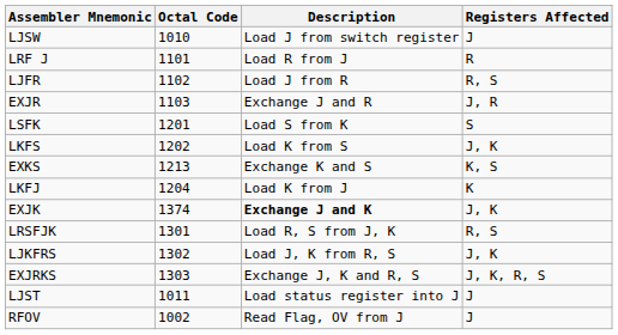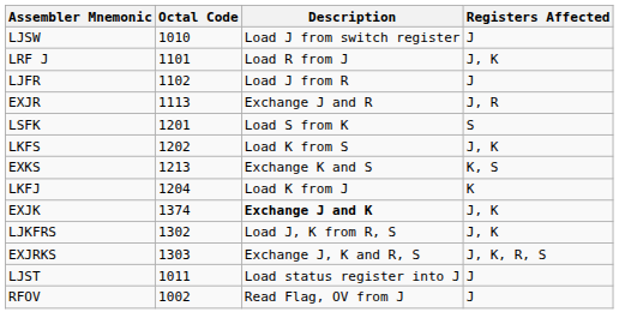 <table class="wikitable">
 <tr>
 <th>Assembler Mnemonic</th>
 <th>Octal Code</th>
 <th>Description</th>
 <th>Registers Affected</th>
 </tr>
 <tr>
 <td>LJSW</td>
 <td>1010</td>
 <td>Load J from switch register</td>
 <td>J</td>
 </tr>
 <tr>
 <td>LRF J</td>
 <td>1101</td>
 <td>Load R from J</td>
-<td>R</td>
+<td>J, K</td>
 </tr>
 <tr>
 <td>LJFR</td>
 <td>1102</td>
 <td>Load J from R</td>
-<td>R, S</td>
+<td>J</td>
 </tr>
 <tr>
 <td>EXJR</td>
-<td>1103</td>
+<td>1113</td>
 <td>Exchange J and R</td>
 <td>J, R</td>
 </tr>
 <tr>
 <td>LSFK</td>
 <td>1201</td>
 <td>Load S from K</td>
 <td>S</td>
 </tr>
 <tr>
 <td>LKFS</td>
 <td>1202</td>
 <td>Load K from S</td>
 <td>J, K</td>
 </tr>
 <tr>
 <td>EXKS</td>
 <td>1213</td>
 <td>Exchange K and S</td>
 <td>K, S</td>
 </tr>
 <tr>
 <td>LKFJ</td>
 <td>1204</td>
 <td>Load K from J</td>
 <td>K</td>
 </tr>
 <tr>
 <td>EXJK</td>
 <td>1374</td>
 <td><strong>Exchange J and K</strong></td>
 <td>J, K</td>
 </tr>
 <tr>
-<td>LRSFJK</td>
-<td>1301</td>
-<td>Load R, S from J, K</td>
-<td>R, S</td>
-</tr>
-<tr>
 <td>LJKFRS</td>
 <td>1302</td>
 <td>Load J, K from R, S</td>
 <td>J, K</td>
 </tr>
 <tr>
 <td>EXJRKS</td>
 <td>1303</td>
 <td>Exchange J, K and R, S</td>
 <td>J, K, R, S</td>
 </tr>
 <tr>
 <td>LJST</td>
 <td>1011</td>
 <td>Load status register into J</td>
 <td>J</td>
 </tr>
 <tr>
 <td>RFOV</td>
 <td>1002</td>
 <td>Read Flag, OV from J</td>
 <td>J</td>
 </tr>
 </table>
